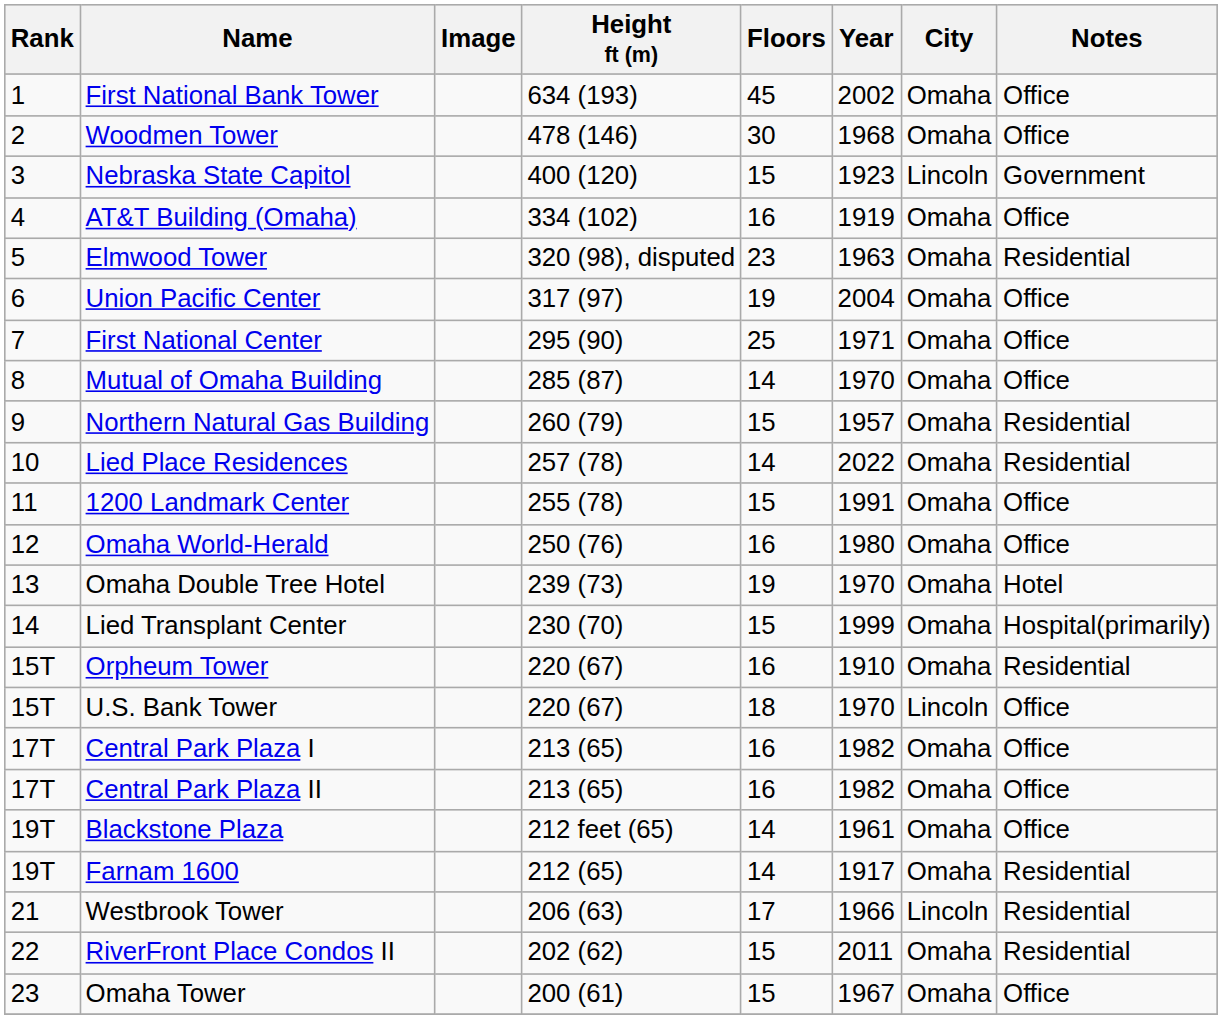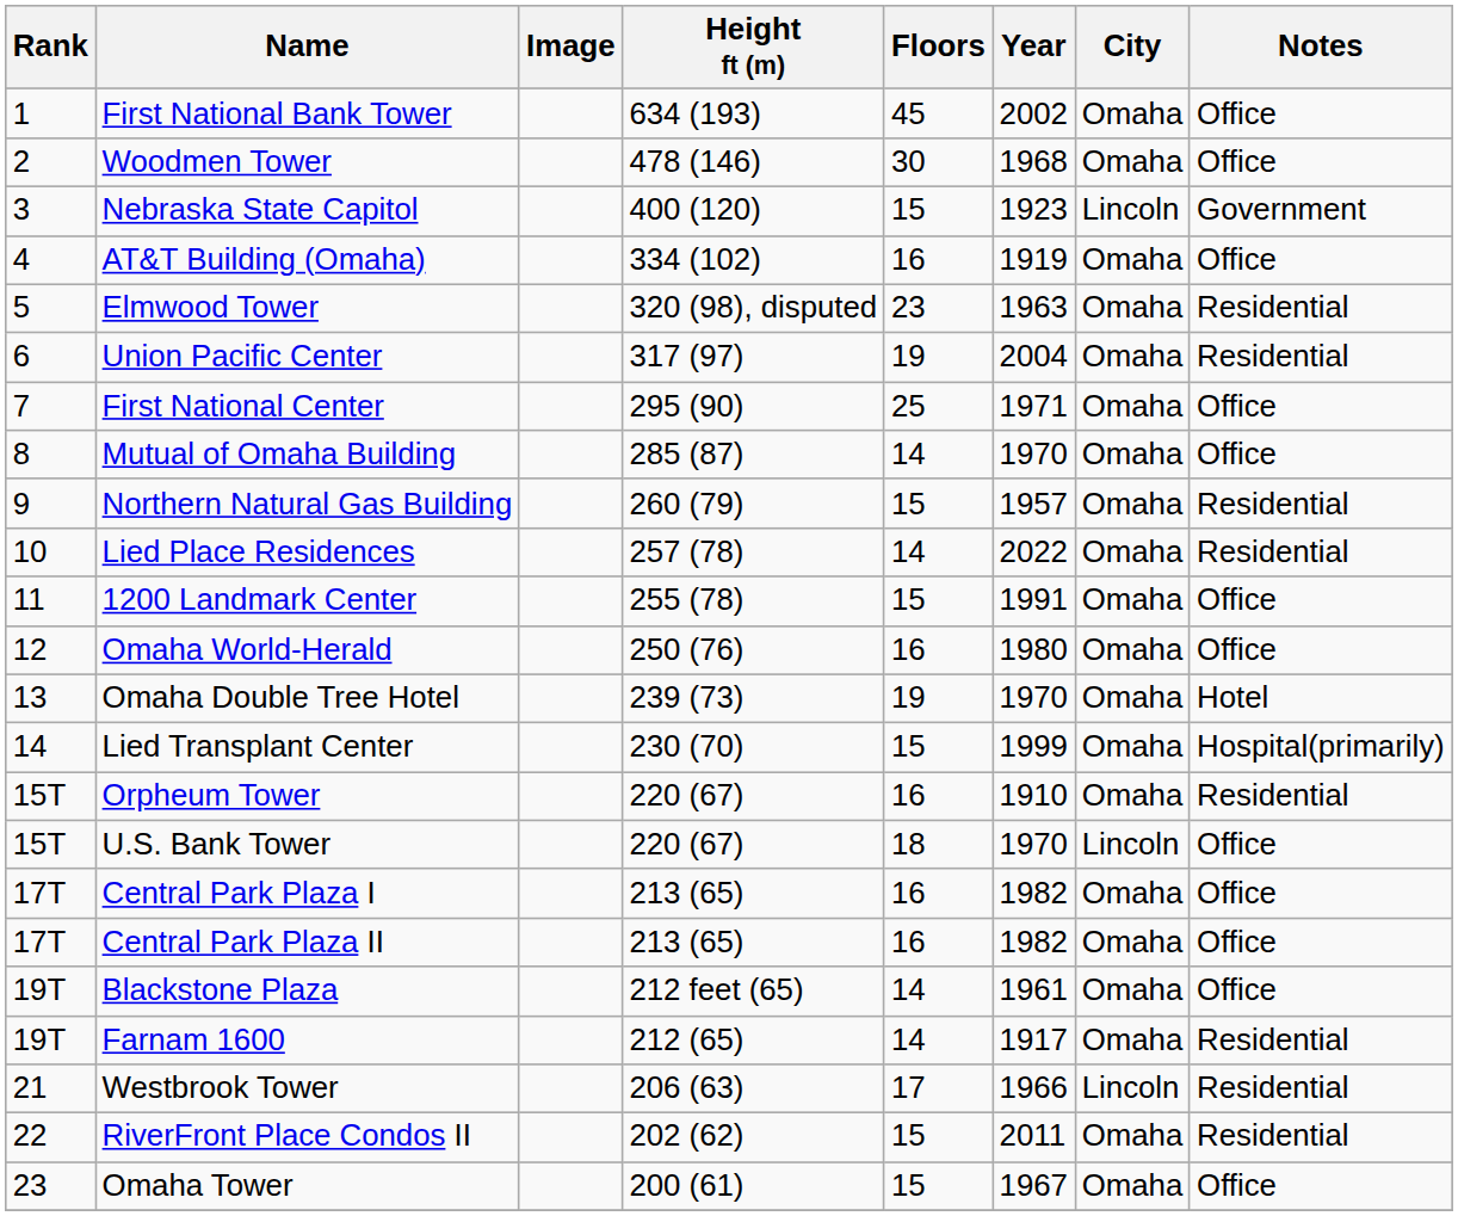 <table class="wikitable sortable">
 <tr>
 <th>Rank</th>
 <th>Name</th>
 <th>Image</th>
 <th>Height<br><small>ft (m)</small></th>
 <th>Floors</th>
 <th>Year</th>
 <th>City</th>
 <th>Notes</th>
 </tr>
 <tr>
 <td>1</td>
 <td><a href='#'>First National Bank Tower</a></td>
 <td></td>
 <td>634 (193)</td>
 <td>45</td>
 <td>2002</td>
 <td>Omaha</td>
 <td>Office</td>
 </tr>
 <tr>
 <td>2</td>
 <td><a href='#'>Woodmen Tower</a></td>
 <td></td>
 <td>478 (146)</td>
 <td>30</td>
 <td>1968</td>
 <td>Omaha</td>
 <td>Office</td>
 </tr>
 <tr>
 <td>3</td>
 <td><a href='#'>Nebraska State Capitol</a></td>
 <td></td>
 <td>400 (120)</td>
 <td>15</td>
 <td>1923</td>
 <td>Lincoln</td>
 <td>Government</td>
 </tr>
 <tr>
 <td>4</td>
 <td><a href='#'>AT&T Building (Omaha)</a></td>
 <td></td>
 <td>334 (102)</td>
 <td>16</td>
 <td>1919</td>
 <td>Omaha</td>
 <td>Office</td>
 </tr>
 <tr>
 <td>5</td>
 <td><a href='#'>Elmwood Tower</a></td>
 <td></td>
 <td>320 (98), disputed</td>
 <td>23</td>
 <td>1963</td>
 <td>Omaha</td>
 <td>Residential</td>
 </tr>
 <tr>
 <td>6</td>
 <td><a href='#'>Union Pacific Center</a></td>
 <td></td>
 <td>317 (97)</td>
 <td>19</td>
 <td>2004</td>
 <td>Omaha</td>
-<td>Office</td>
+<td>Residential</td>
 </tr>
 <tr>
 <td>7</td>
 <td><a href='#'>First National Center</a></td>
 <td></td>
 <td>295 (90)</td>
 <td>25</td>
 <td>1971</td>
 <td>Omaha</td>
 <td>Office</td>
 </tr>
 <tr>
 <td>8</td>
 <td><a href='#'>Mutual of Omaha Building</a></td>
 <td></td>
 <td>285 (87)</td>
 <td>14</td>
 <td>1970</td>
 <td>Omaha</td>
 <td>Office</td>
 </tr>
 <tr>
 <td>9</td>
 <td><a href='#'>Northern Natural Gas Building</a></td>
 <td></td>
 <td>260 (79)</td>
 <td>15</td>
 <td>1957</td>
 <td>Omaha</td>
 <td>Residential</td>
 </tr>
 <tr id="Lied Place Residences">
 <td>10</td>
 <td><a href='#'>Lied Place Residences</a></td>
 <td></td>
 <td>257 (78)</td>
 <td>14</td>
 <td>2022</td>
 <td>Omaha</td>
 <td>Residential</td>
 </tr>
 <tr>
 <td>11</td>
 <td><a href='#'>1200 Landmark Center</a></td>
 <td></td>
 <td>255 (78)</td>
 <td>15</td>
 <td>1991</td>
 <td>Omaha</td>
 <td>Office</td>
 </tr>
 <tr>
 <td>12</td>
 <td><a href='#'>Omaha World-Herald</a></td>
 <td></td>
 <td>250 (76)</td>
 <td>16</td>
 <td>1980</td>
 <td>Omaha</td>
 <td>Office</td>
 </tr>
 <tr>
 <td>13</td>
 <td>Omaha Double Tree Hotel</td>
 <td></td>
 <td>239 (73)</td>
 <td>19</td>
 <td>1970</td>
 <td>Omaha</td>
 <td>Hotel</td>
 </tr>
 <tr>
 <td>14</td>
 <td>Lied Transplant Center</td>
 <td></td>
 <td>230 (70)</td>
 <td>15</td>
 <td>1999</td>
 <td>Omaha</td>
 <td>Hospital(primarily)</td>
 </tr>
 <tr>
 <td>15T</td>
 <td><a href='#'>Orpheum Tower</a></td>
 <td></td>
 <td>220 (67)</td>
 <td>16</td>
 <td>1910</td>
 <td>Omaha</td>
 <td>Residential</td>
 </tr>
 <tr>
 <td>15T</td>
 <td>U.S. Bank Tower</td>
 <td></td>
 <td>220  (67)</td>
 <td>18</td>
 <td>1970</td>
 <td>Lincoln</td>
 <td>Office</td>
 </tr>
 <tr>
 <td>17T</td>
 <td><a href='#'>Central Park Plaza</a> I</td>
 <td></td>
 <td>213 (65)</td>
 <td>16</td>
 <td>1982</td>
 <td>Omaha</td>
 <td>Office</td>
 </tr>
 <tr>
 <td>17T</td>
 <td><a href='#'>Central Park Plaza</a> II</td>
 <td></td>
 <td>213 (65)</td>
 <td>16</td>
 <td>1982</td>
 <td>Omaha</td>
 <td>Office</td>
 </tr>
 <tr>
 <td>19T</td>
 <td><a href='#'>Blackstone Plaza</a></td>
 <td></td>
 <td>212 feet (65)</td>
 <td>14</td>
 <td>1961</td>
 <td>Omaha</td>
 <td>Office</td>
 </tr>
 <tr>
 <td>19T</td>
 <td><a href='#'>Farnam 1600</a></td>
 <td></td>
 <td>212 (65)</td>
 <td>14</td>
 <td>1917</td>
 <td>Omaha</td>
 <td>Residential</td>
 </tr>
 <tr>
 <td>21</td>
 <td>Westbrook Tower</td>
 <td></td>
 <td>206 (63)</td>
 <td>17</td>
 <td>1966</td>
 <td>Lincoln</td>
 <td>Residential</td>
 </tr>
 <tr>
 <td>22</td>
 <td><a href='#'>RiverFront Place Condos</a> II</td>
 <td></td>
 <td>202 (62)</td>
 <td>15</td>
 <td>2011</td>
 <td>Omaha</td>
 <td>Residential</td>
 </tr>
 <tr>
 <td>23</td>
 <td>Omaha Tower</td>
 <td></td>
 <td>200 (61)</td>
 <td>15</td>
 <td>1967</td>
 <td>Omaha</td>
 <td>Office</td>
 </tr>
 <tr>
 </tr>
 </table>
